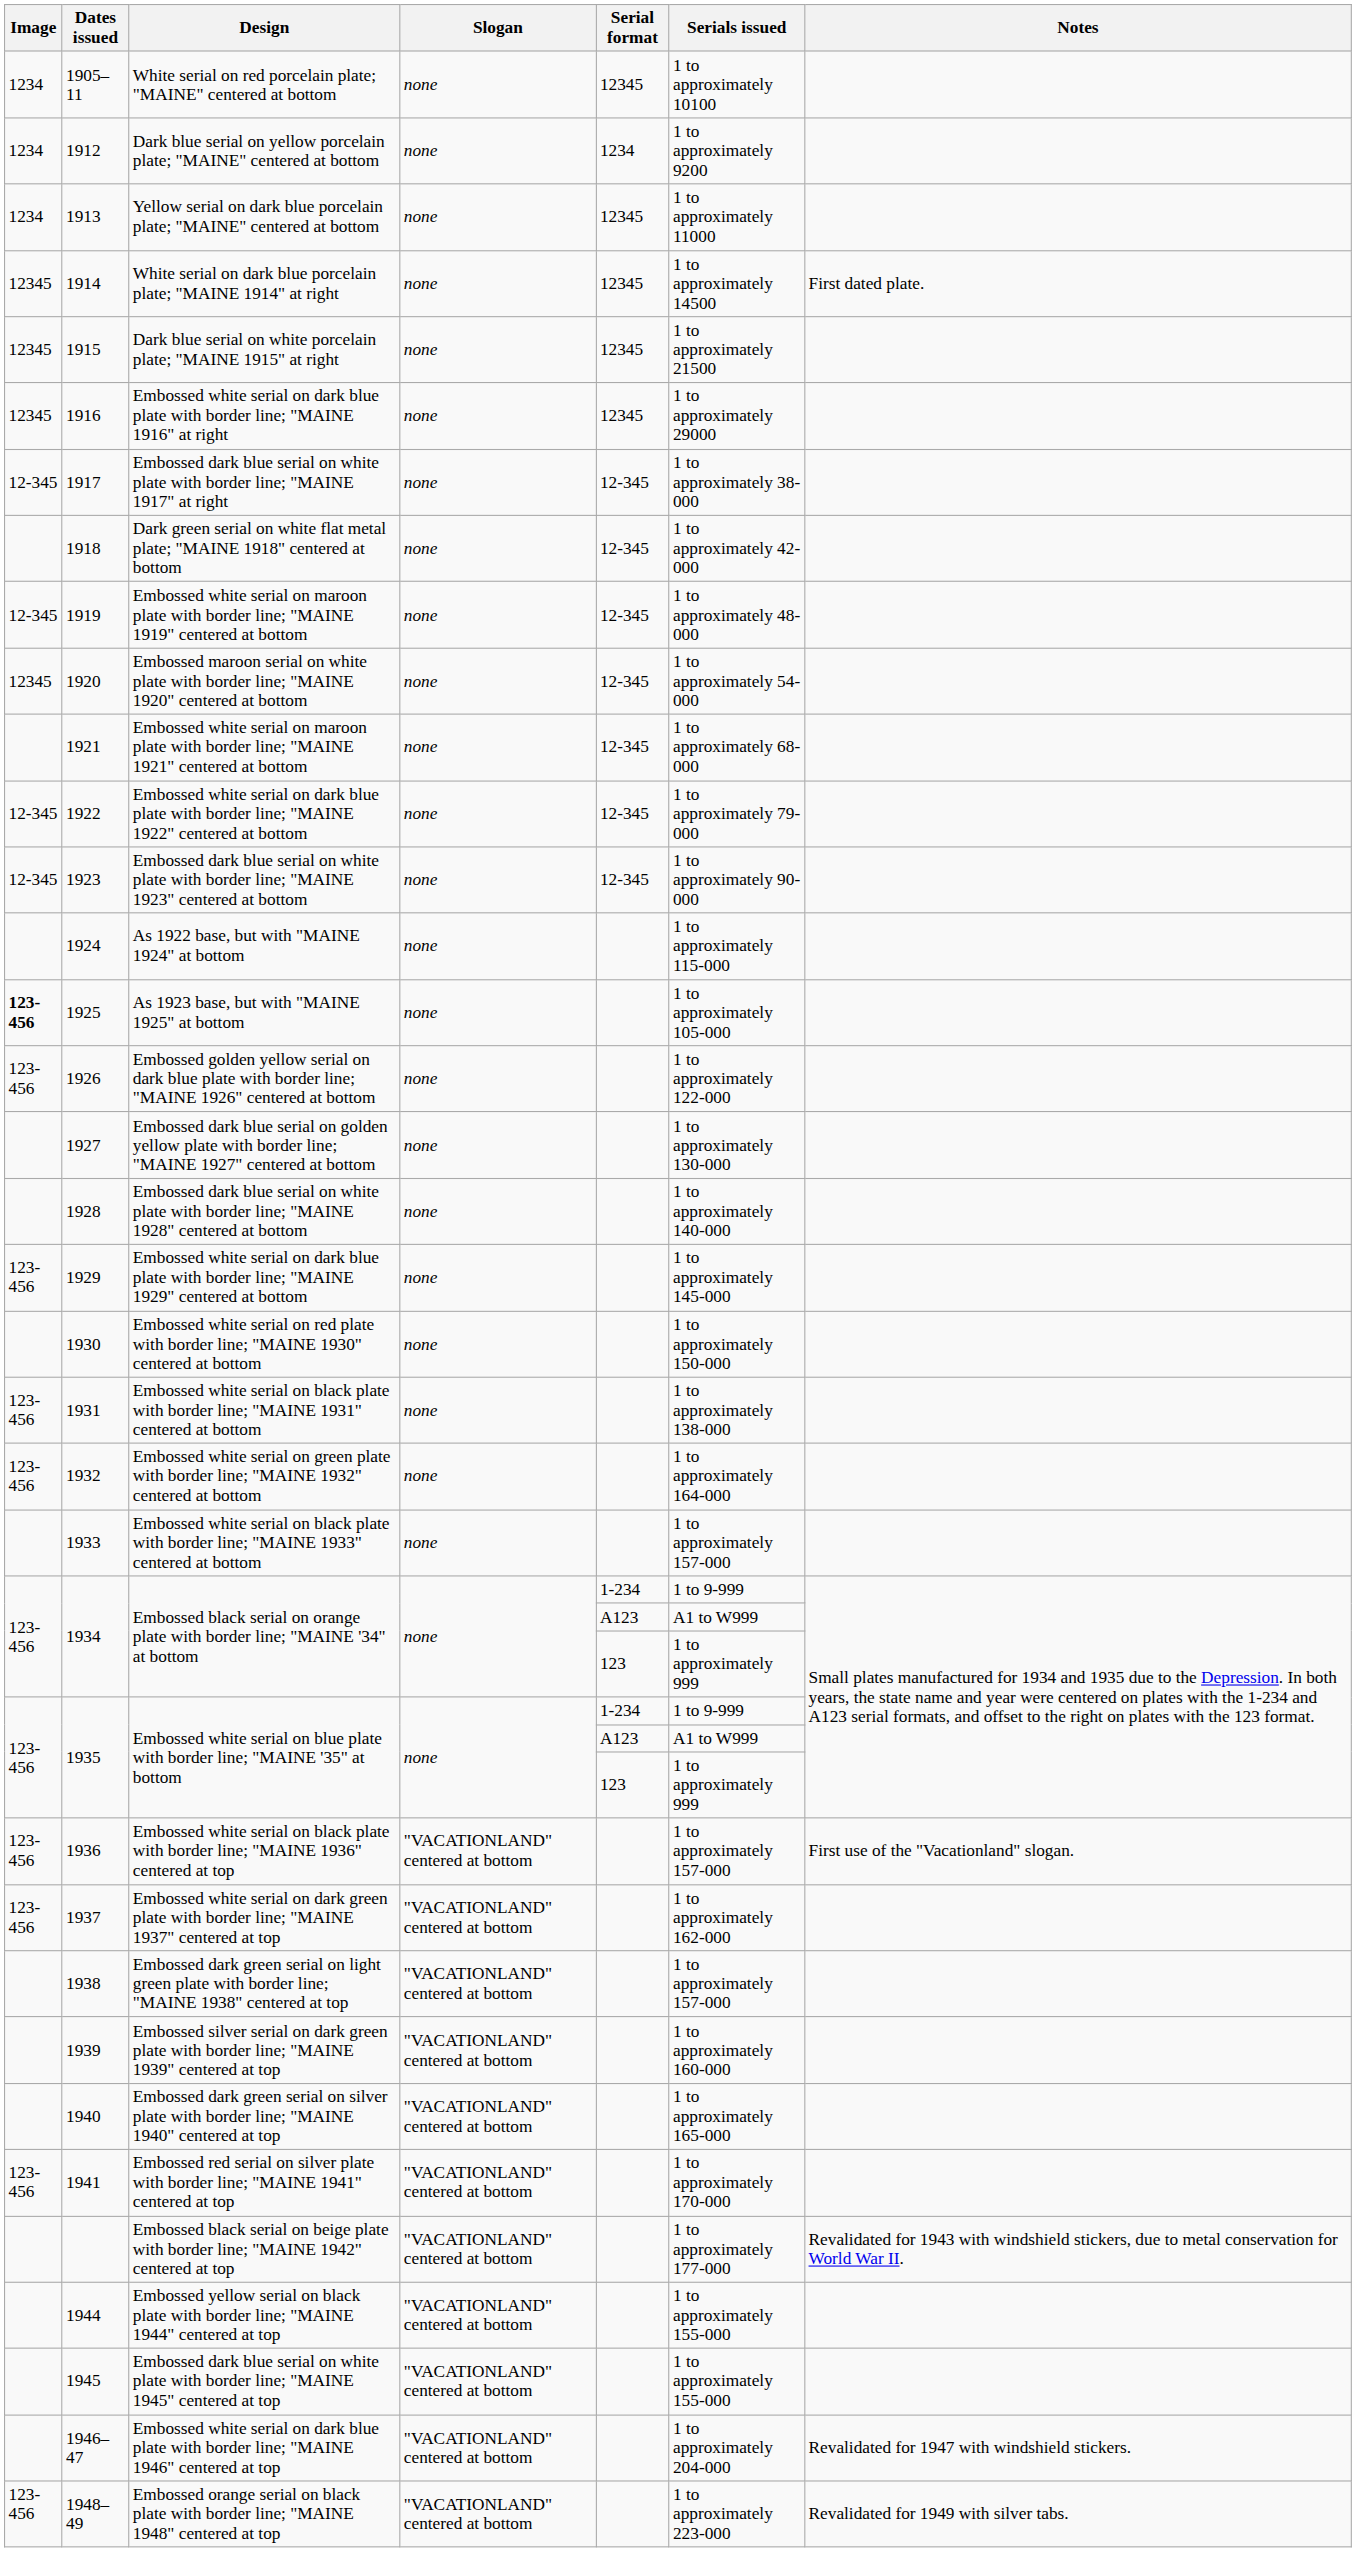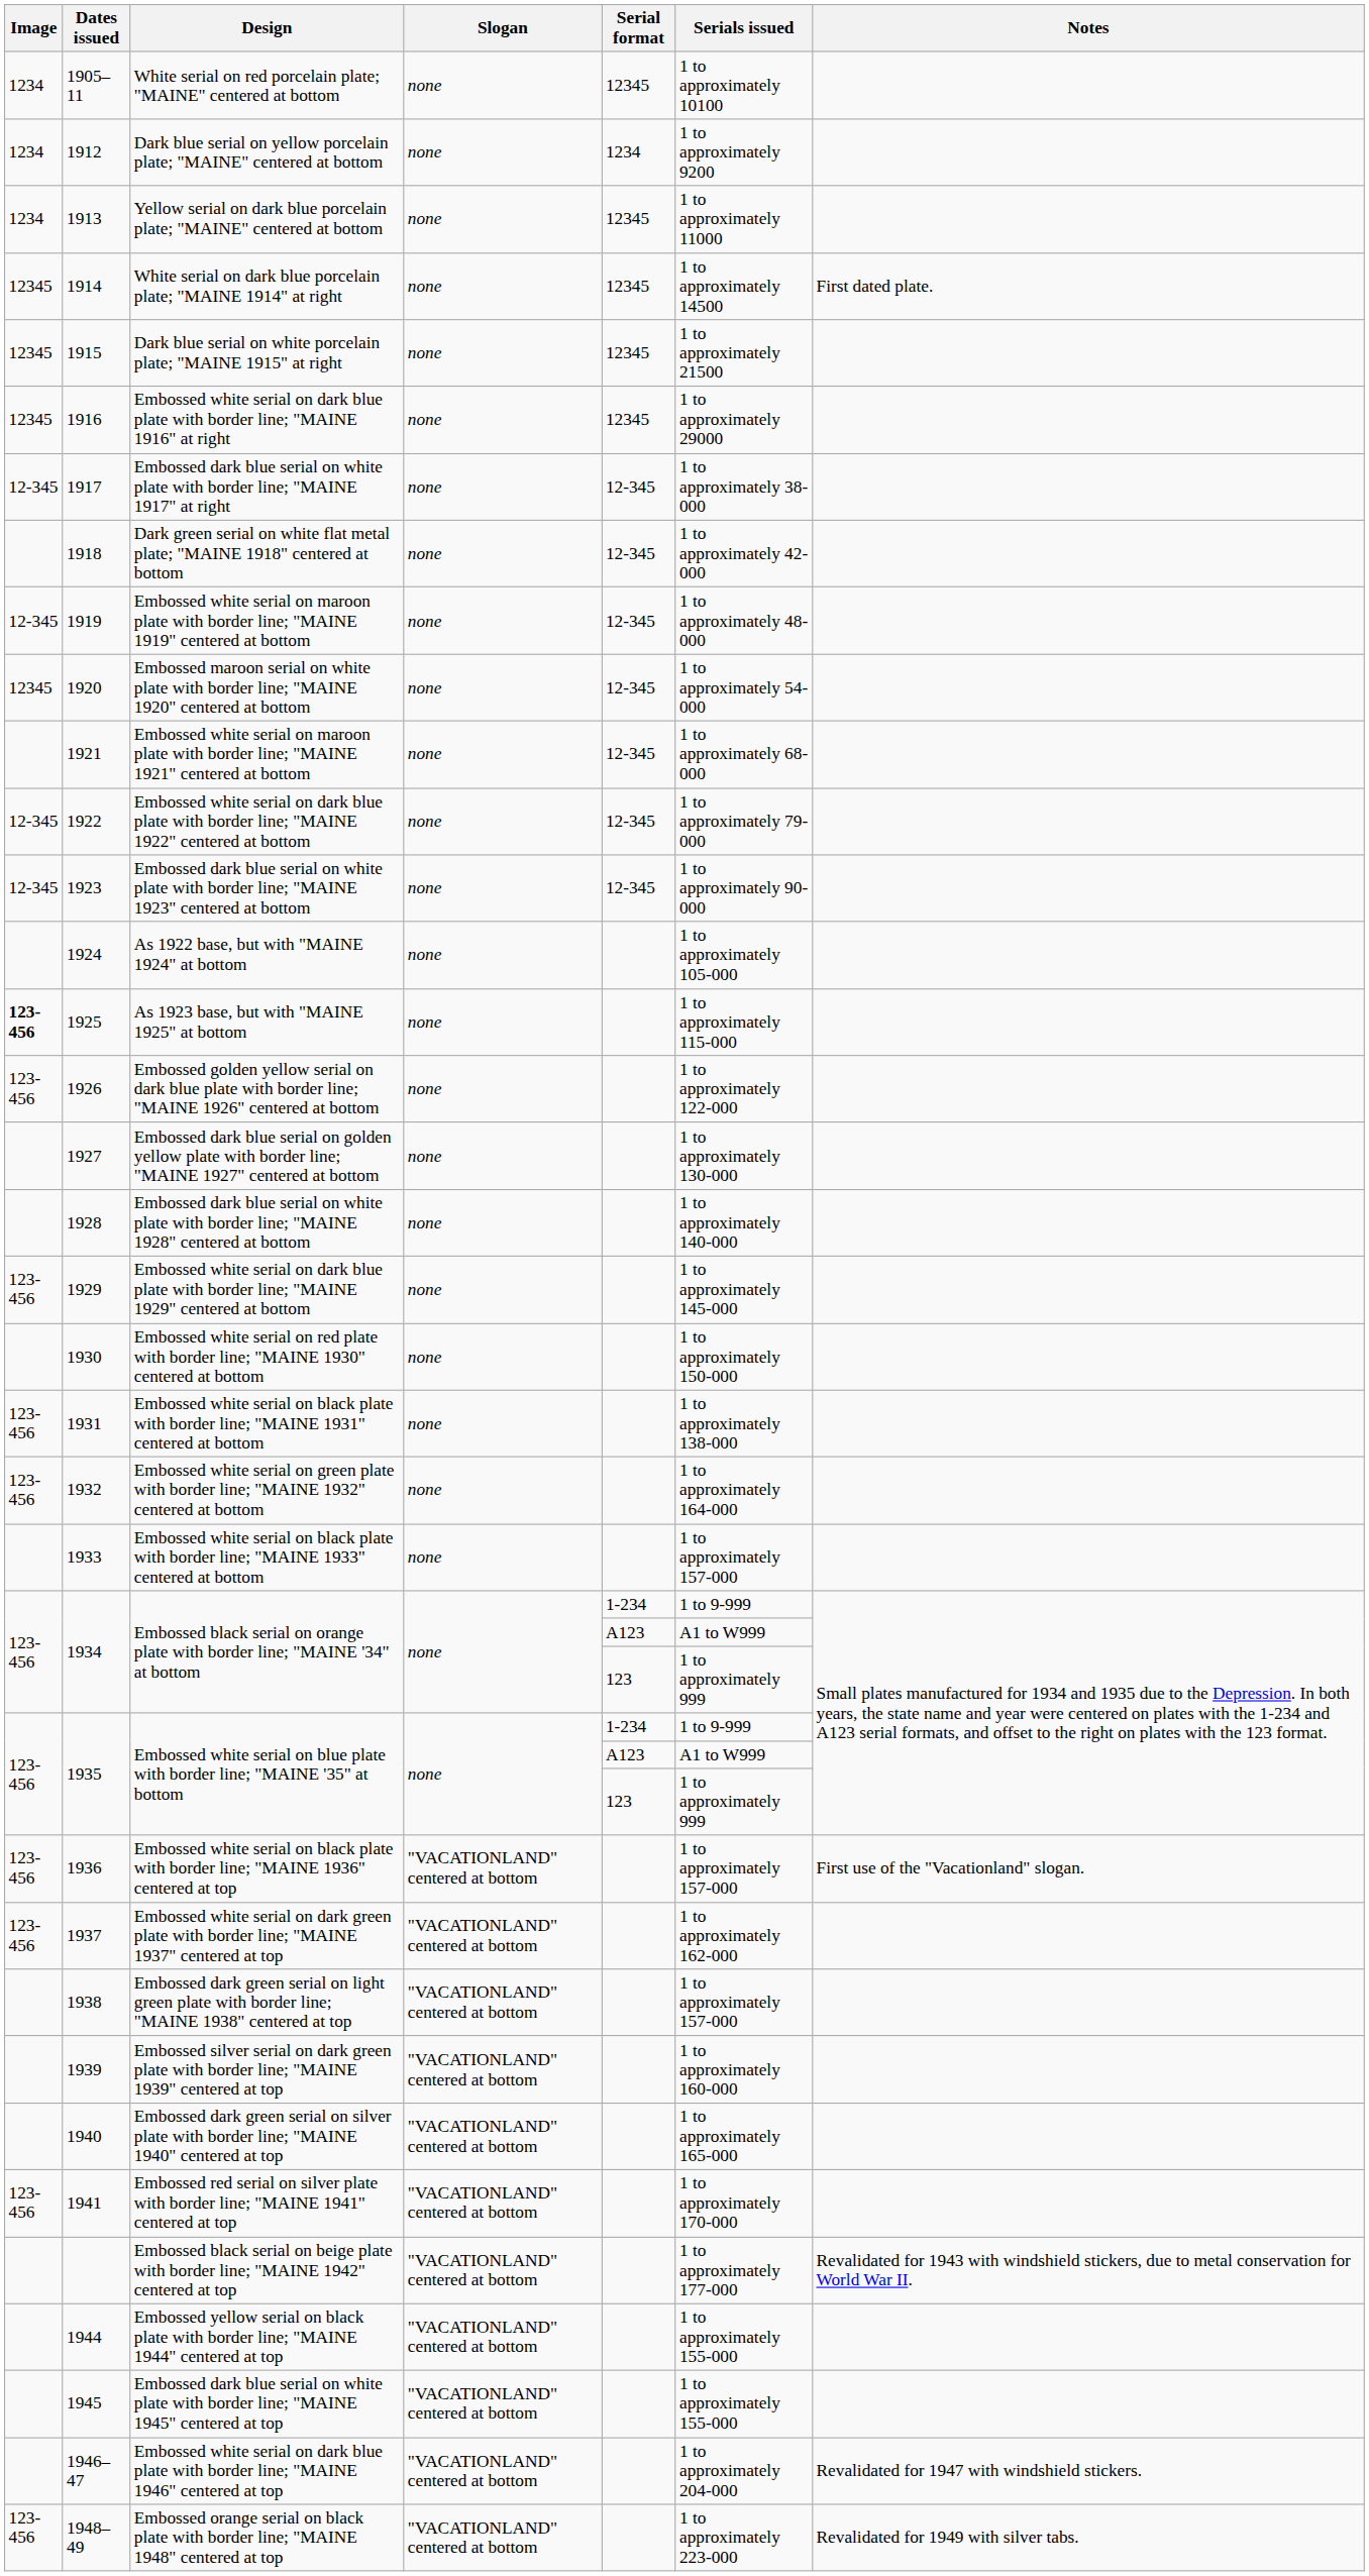 <table class="wikitable">
 <tr>
 <th>Image</th>
 <th>Dates issued</th>
 <th>Design</th>
 <th>Slogan</th>
 <th>Serial format</th>
 <th>Serials issued</th>
 <th>Notes</th>
 </tr>
 <tr>
 <td><div>1234</div></td>
 <td>1905–11</td>
 <td>White serial on red porcelain plate; "MAINE" centered at bottom</td>
 <td><em>none</em></td>
 <td>12345</td>
 <td>1 to approximately 10100</td>
 <td></td>
 </tr>
 <tr>
 <td><div>1234</div></td>
 <td>1912</td>
 <td>Dark blue serial on yellow porcelain plate; "MAINE" centered at bottom</td>
 <td><em>none</em></td>
 <td>1234</td>
 <td>1 to approximately 9200</td>
 <td></td>
 </tr>
 <tr>
 <td><div>1234</div></td>
 <td>1913</td>
 <td>Yellow serial on dark blue porcelain plate; "MAINE" centered at bottom</td>
 <td><em>none</em></td>
 <td>12345</td>
 <td>1 to approximately 11000</td>
 <td></td>
 </tr>
 <tr>
 <td><div>12345</div></td>
 <td>1914</td>
 <td>White serial on dark blue porcelain plate; "MAINE 1914" at right</td>
 <td><em>none</em></td>
 <td>12345</td>
 <td>1 to approximately 14500</td>
 <td>First dated plate.</td>
 </tr>
 <tr>
 <td><div>12345</div></td>
 <td>1915</td>
 <td>Dark blue serial on white porcelain plate; "MAINE 1915" at right</td>
 <td><em>none</em></td>
 <td>12345</td>
 <td>1 to approximately 21500</td>
 <td></td>
 </tr>
 <tr>
 <td><div>12345</div></td>
 <td>1916</td>
 <td>Embossed white serial on dark blue plate with border line; "MAINE 1916" at right</td>
 <td><em>none</em></td>
 <td>12345</td>
 <td>1 to approximately 29000</td>
 <td></td>
 </tr>
 <tr>
 <td><div>12-345</div></td>
 <td>1917</td>
 <td>Embossed dark blue serial on white plate with border line; "MAINE 1917" at right</td>
 <td><em>none</em></td>
 <td>12-345</td>
 <td>1 to approximately 38-000</td>
 <td></td>
 </tr>
 <tr>
 <td></td>
 <td>1918</td>
 <td>Dark green serial on white flat metal plate; "MAINE 1918" centered at bottom</td>
 <td><em>none</em></td>
 <td>12-345</td>
 <td>1 to approximately 42-000</td>
 <td></td>
 </tr>
 <tr>
 <td><div>12-345</div></td>
 <td>1919</td>
 <td>Embossed white serial on maroon plate with border line; "MAINE 1919" centered at bottom</td>
 <td><em>none</em></td>
 <td>12-345</td>
 <td>1 to approximately 48-000</td>
 <td></td>
 </tr>
 <tr>
 <td><div>12345</div></td>
 <td>1920</td>
 <td>Embossed maroon serial on white plate with border line; "MAINE 1920" centered at bottom</td>
 <td><em>none</em></td>
 <td>12-345</td>
 <td>1 to approximately 54-000</td>
 <td></td>
 </tr>
 <tr>
 <td></td>
 <td>1921</td>
 <td>Embossed white serial on maroon plate with border line; "MAINE 1921" centered at bottom</td>
 <td><em>none</em></td>
 <td>12-345</td>
 <td>1 to approximately 68-000</td>
 <td></td>
 </tr>
 <tr>
 <td><div>12-345</div></td>
 <td>1922</td>
 <td>Embossed white serial on dark blue plate with border line; "MAINE 1922" centered at bottom</td>
 <td><em>none</em></td>
 <td>12-345</td>
 <td>1 to approximately 79-000</td>
 <td></td>
 </tr>
 <tr>
 <td><div>12-345</div></td>
 <td>1923</td>
 <td>Embossed dark blue serial on white plate with border line; "MAINE 1923" centered at bottom</td>
 <td><em>none</em></td>
 <td>12-345</td>
 <td>1 to approximately 90-000</td>
 <td></td>
 </tr>
 <tr>
 <td></td>
 <td>1924</td>
 <td>As 1922 base, but with "MAINE 1924" at bottom</td>
 <td><em>none</em></td>
 <td></td>
-<td>1 to approximately 115-000</td>
+<td>1 to approximately 105-000</td>
 <td></td>
 </tr>
 <tr>
 <td><strong><div>123-456</div></strong></td>
 <td>1925</td>
 <td>As 1923 base, but with "MAINE 1925" at bottom</td>
 <td><em>none</em></td>
 <td></td>
-<td>1 to approximately 105-000</td>
+<td>1 to approximately 115-000</td>
 <td></td>
 </tr>
 <tr>
 <td><div>123-456</div></td>
 <td>1926</td>
 <td>Embossed golden yellow serial on dark blue plate with border line; "MAINE 1926" centered at bottom</td>
 <td><em>none</em></td>
 <td></td>
 <td>1 to approximately 122-000</td>
 <td></td>
 </tr>
 <tr>
 <td></td>
 <td>1927</td>
 <td>Embossed dark blue serial on golden yellow plate with border line; "MAINE 1927" centered at bottom</td>
 <td><em>none</em></td>
 <td></td>
 <td>1 to approximately 130-000</td>
 <td></td>
 </tr>
 <tr>
 <td></td>
 <td>1928</td>
 <td>Embossed dark blue serial on white plate with border line; "MAINE 1928" centered at bottom</td>
 <td><em>none</em></td>
 <td></td>
 <td>1 to approximately 140-000</td>
 <td></td>
 </tr>
 <tr>
 <td><div>123-456</div></td>
 <td>1929</td>
 <td>Embossed white serial on dark blue plate with border line; "MAINE 1929" centered at bottom</td>
 <td><em>none</em></td>
 <td></td>
 <td>1 to approximately 145-000</td>
 <td></td>
 </tr>
 <tr>
 <td></td>
 <td>1930</td>
 <td>Embossed white serial on red plate with border line; "MAINE 1930" centered at bottom</td>
 <td><em>none</em></td>
 <td></td>
 <td>1 to approximately 150-000</td>
 <td></td>
 </tr>
 <tr>
 <td><div>123-456</div></td>
 <td>1931</td>
 <td>Embossed white serial on black plate with border line; "MAINE 1931" centered at bottom</td>
 <td><em>none</em></td>
 <td></td>
 <td>1 to approximately 138-000</td>
 <td></td>
 </tr>
 <tr>
 <td><div>123-456</div></td>
 <td>1932</td>
 <td>Embossed white serial on green plate with border line; "MAINE 1932" centered at bottom</td>
 <td><em>none</em></td>
 <td></td>
 <td>1 to approximately 164-000</td>
 <td></td>
 </tr>
 <tr>
 <td></td>
 <td>1933</td>
 <td>Embossed white serial on black plate with border line; "MAINE 1933" centered at bottom</td>
 <td><em>none</em></td>
 <td></td>
 <td>1 to approximately 157-000</td>
 <td></td>
 </tr>
 <tr>
 <td rowspan="3"><div>123-456</div></td>
 <td rowspan="3">1934</td>
 <td rowspan="3">Embossed black serial on orange plate with border line; "MAINE '34" at bottom</td>
 <td rowspan="3"><em>none</em></td>
 <td>1-234</td>
 <td>1 to 9-999</td>
 <td rowspan="6">Small plates manufactured for 1934 and 1935 due to the <a href='#'>Depression</a>. In both years, the state name and year were centered on plates with the 1-234 and A123 serial formats, and offset to the right on plates with the 123 format.</td>
 </tr>
 <tr>
 <td>A123</td>
 <td>A1 to W999</td>
 </tr>
 <tr>
 <td>123</td>
 <td>1 to approximately 999</td>
 </tr>
 <tr>
 <td rowspan="3"><div>123-456</div></td>
 <td rowspan="3">1935</td>
 <td rowspan="3">Embossed white serial on blue plate with border line; "MAINE '35" at bottom</td>
 <td rowspan="3"><em>none</em></td>
 <td>1-234</td>
 <td>1 to 9-999</td>
 </tr>
 <tr>
 <td>A123</td>
 <td>A1 to W999</td>
 </tr>
 <tr>
 <td>123</td>
 <td>1 to approximately 999</td>
 </tr>
 <tr>
 <td><div>123-456</div></td>
 <td>1936</td>
 <td>Embossed white serial on black plate with border line; "MAINE 1936" centered at top</td>
 <td>"VACATIONLAND" centered at bottom</td>
 <td></td>
 <td>1 to approximately 157-000</td>
 <td>First use of the "Vacationland" slogan.</td>
 </tr>
 <tr>
 <td><div>123-456</div></td>
 <td>1937</td>
 <td>Embossed white serial on dark green plate with border line; "MAINE 1937" centered at top</td>
 <td>"VACATIONLAND" centered at bottom</td>
 <td></td>
 <td>1 to approximately 162-000</td>
 <td></td>
 </tr>
 <tr>
 <td></td>
 <td>1938</td>
 <td>Embossed dark green serial on light green plate with border line; "MAINE 1938" centered at top</td>
 <td>"VACATIONLAND" centered at bottom</td>
 <td></td>
 <td>1 to approximately 157-000</td>
 <td></td>
 </tr>
 <tr>
 <td></td>
 <td>1939</td>
 <td>Embossed silver serial on dark green plate with border line; "MAINE 1939" centered at top</td>
 <td>"VACATIONLAND" centered at bottom</td>
 <td></td>
 <td>1 to approximately 160-000</td>
 <td></td>
 </tr>
 <tr>
 <td></td>
 <td>1940</td>
 <td>Embossed dark green serial on silver plate with border line; "MAINE 1940" centered at top</td>
 <td>"VACATIONLAND" centered at bottom</td>
 <td></td>
 <td>1 to approximately 165-000</td>
 <td></td>
 </tr>
 <tr>
 <td><div>123-456</div></td>
 <td>1941</td>
 <td>Embossed red serial on silver plate with border line; "MAINE 1941" centered at top</td>
 <td>"VACATIONLAND" centered at bottom</td>
 <td></td>
 <td>1 to approximately 170-000</td>
 <td></td>
 </tr>
 <tr>
 <td></td>
 <td></td>
 <td>Embossed black serial on beige plate with border line; "MAINE 1942" centered at top</td>
 <td>"VACATIONLAND" centered at bottom</td>
 <td></td>
 <td>1 to approximately 177-000</td>
 <td>Revalidated for 1943 with windshield stickers, due to metal conservation for <a href='#'>World War II</a>.</td>
 </tr>
 <tr>
 <td></td>
 <td>1944</td>
 <td>Embossed yellow serial on black plate with border line; "MAINE 1944" centered at top</td>
 <td>"VACATIONLAND" centered at bottom</td>
 <td></td>
 <td>1 to approximately 155-000</td>
 <td></td>
 </tr>
 <tr>
 <td></td>
 <td>1945</td>
 <td>Embossed dark blue serial on white plate with border line; "MAINE 1945" centered at top</td>
 <td>"VACATIONLAND" centered at bottom</td>
 <td></td>
 <td>1 to approximately 155-000</td>
 <td></td>
 </tr>
 <tr>
 <td></td>
 <td>1946–47</td>
 <td>Embossed white serial on dark blue plate with border line; "MAINE 1946" centered at top</td>
 <td>"VACATIONLAND" centered at bottom</td>
 <td></td>
 <td>1 to approximately 204-000</td>
 <td>Revalidated for 1947 with windshield stickers.</td>
 </tr>
 <tr>
 <td><div>123-456</div><br></td>
 <td>1948–49</td>
 <td>Embossed orange serial on black plate with border line; "MAINE 1948" centered at top</td>
 <td>"VACATIONLAND" centered at bottom</td>
 <td></td>
 <td>1 to approximately 223-000</td>
 <td>Revalidated for 1949 with silver tabs.</td>
 </tr>
 </table>
